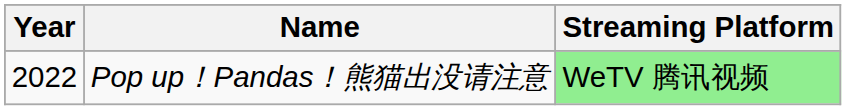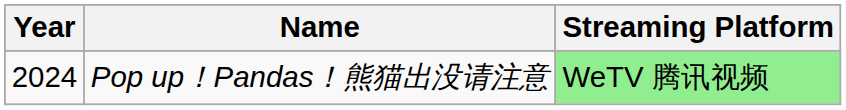 <table class="wikitable">
 <tr>
 <th>Year</th>
 <th>Name</th>
 <th>Streaming Platform</th>
 </tr>
 <tr>
-<td>2022</td>
+<td>2024</td>
 <td><em>Pop up！Pandas！熊猫出没请注意</em></td>
 <td style="background: lightgreen;">WeTV 腾讯视频</td>
 </tr>
 </table>
